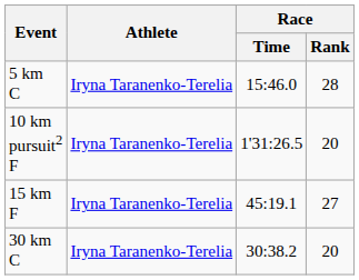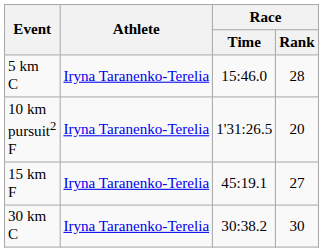 <table class="wikitable" border="1" style="font-size:90%">
 <tr>
 <th rowspan=2>Event</th>
 <th rowspan=2>Athlete</th>
 <th colspan=2>Race</th>
 </tr>
 <tr>
 <th>Time</th>
 <th>Rank</th>
 </tr>
 <tr>
 <td>5 km <br> C</td>
 <td><a href='#'>Iryna Taranenko-Terelia</a></td>
 <td align=center>15:46.0</td>
 <td align=center>28</td>
 </tr>
 <tr>
 <td>10 km <br> pursuit<sup>2</sup> <br> F</td>
 <td><a href='#'>Iryna Taranenko-Terelia</a></td>
 <td align=center>1'31:26.5</td>
 <td align=center>20</td>
 </tr>
 <tr>
 <td>15 km <br> F</td>
 <td><a href='#'>Iryna Taranenko-Terelia</a></td>
 <td align=center>45:19.1</td>
 <td align=center>27</td>
 </tr>
 <tr>
 <td>30 km <br> C</td>
 <td><a href='#'>Iryna Taranenko-Terelia</a></td>
 <td align=center>30:38.2</td>
-<td align=center>20</td>
+<td align=center>30</td>
 </tr>
 </table>
